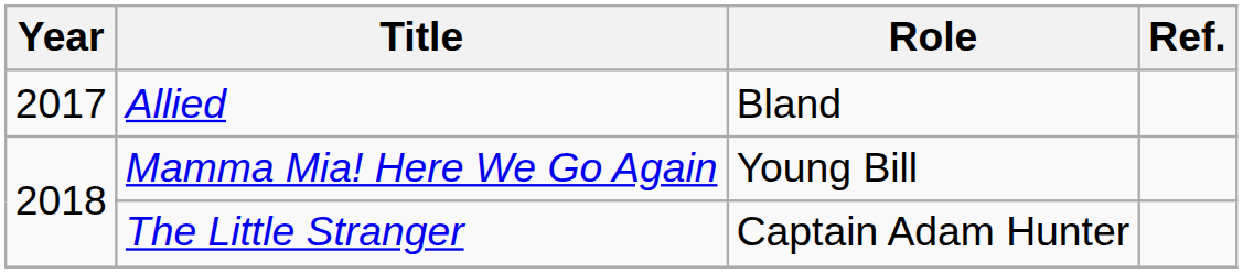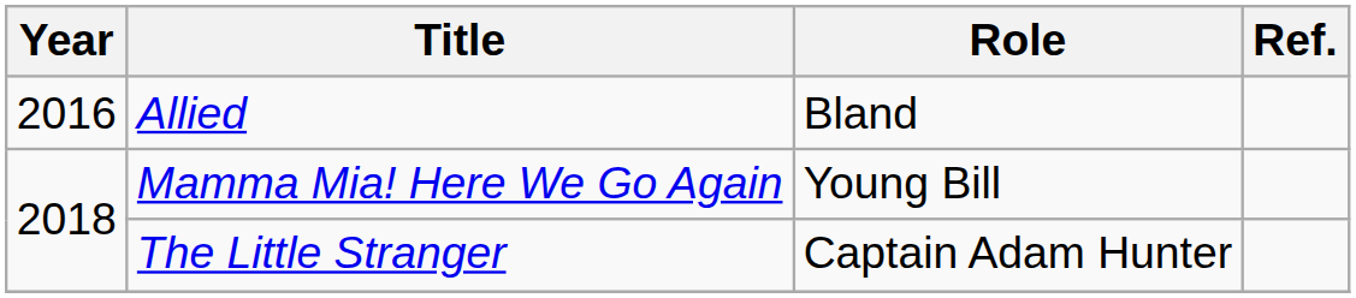 <table class="wikitable sortable">
 <tr>
 <th>Year</th>
 <th>Title</th>
 <th>Role</th>
 <th class="unsortable">Ref.</th>
 </tr>
 <tr>
-<td>2017</td>
+<td>2016</td>
 <td><em><a href='#'>Allied</a></em></td>
 <td>Bland</td>
 <td></td>
 </tr>
 <tr>
 <td rowspan="2">2018</td>
 <td><em><a href='#'>Mamma Mia! Here We Go Again</a></em></td>
 <td>Young Bill</td>
 <td></td>
 </tr>
 <tr>
 <td><em><a href='#'>The Little Stranger</a></em></td>
 <td>Captain Adam Hunter</td>
 <td></td>
 </tr>
 <tr>
 </tr>
 </table>
